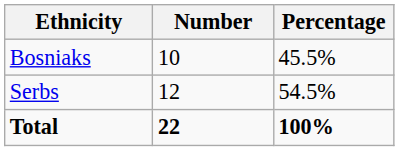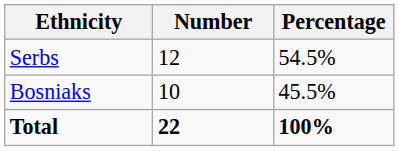 <table class="wikitable">
 <tr>
 <th width="100px">Ethnicity</th>
 <th width="80px">Number</th>
 <th width="80px">Percentage</th>
 </tr>
 <tr>
+<td><a href='#'>Serbs</a></td>
+<td>12</td>
+<td>54.5%</td>
+</tr>
+<tr>
 <td><a href='#'>Bosniaks</a></td>
 <td>10</td>
 <td>45.5%</td>
-</tr>
-<tr>
-<td><a href='#'>Serbs</a></td>
-<td>12</td>
-<td>54.5%</td>
 </tr>
 <tr>
 <td><strong>Total</strong></td>
 <td><strong>22</strong></td>
 <td><strong>100%</strong></td>
 </tr>
 </table>
